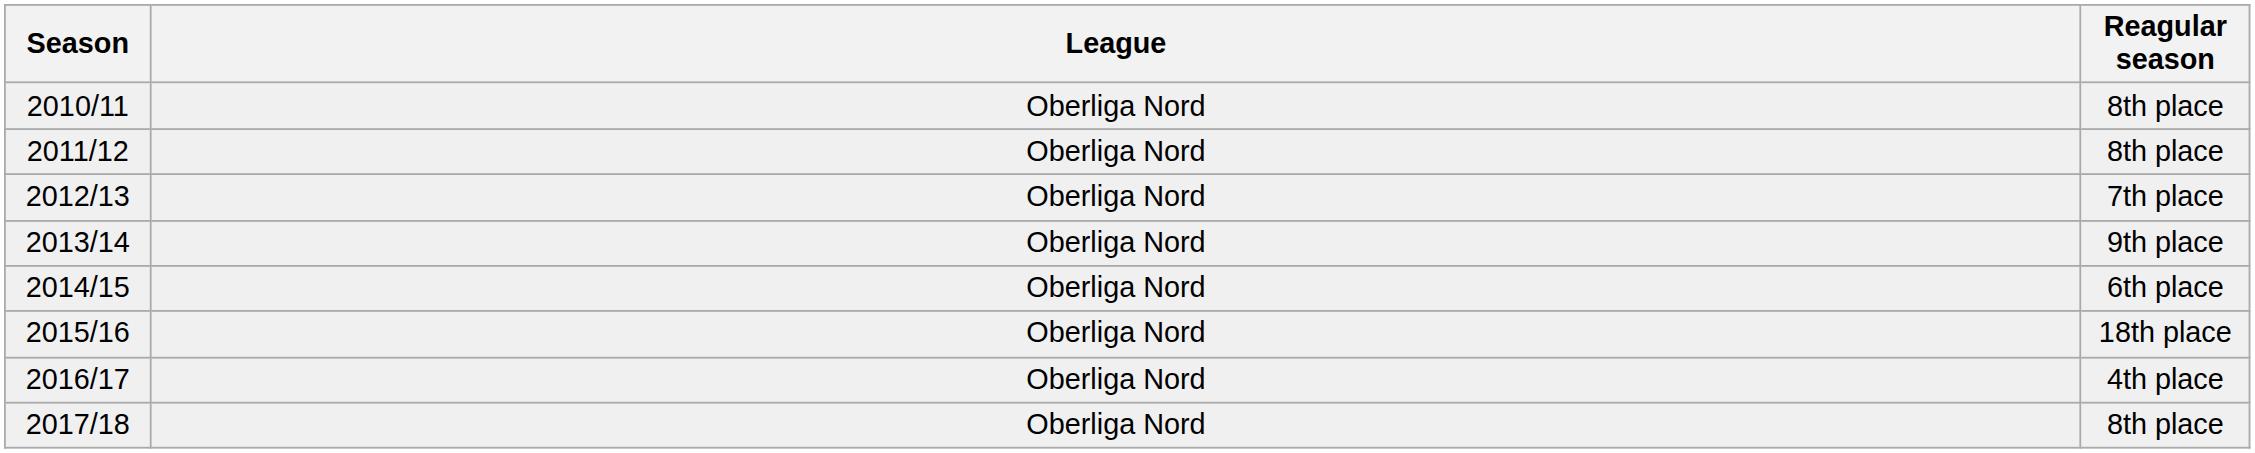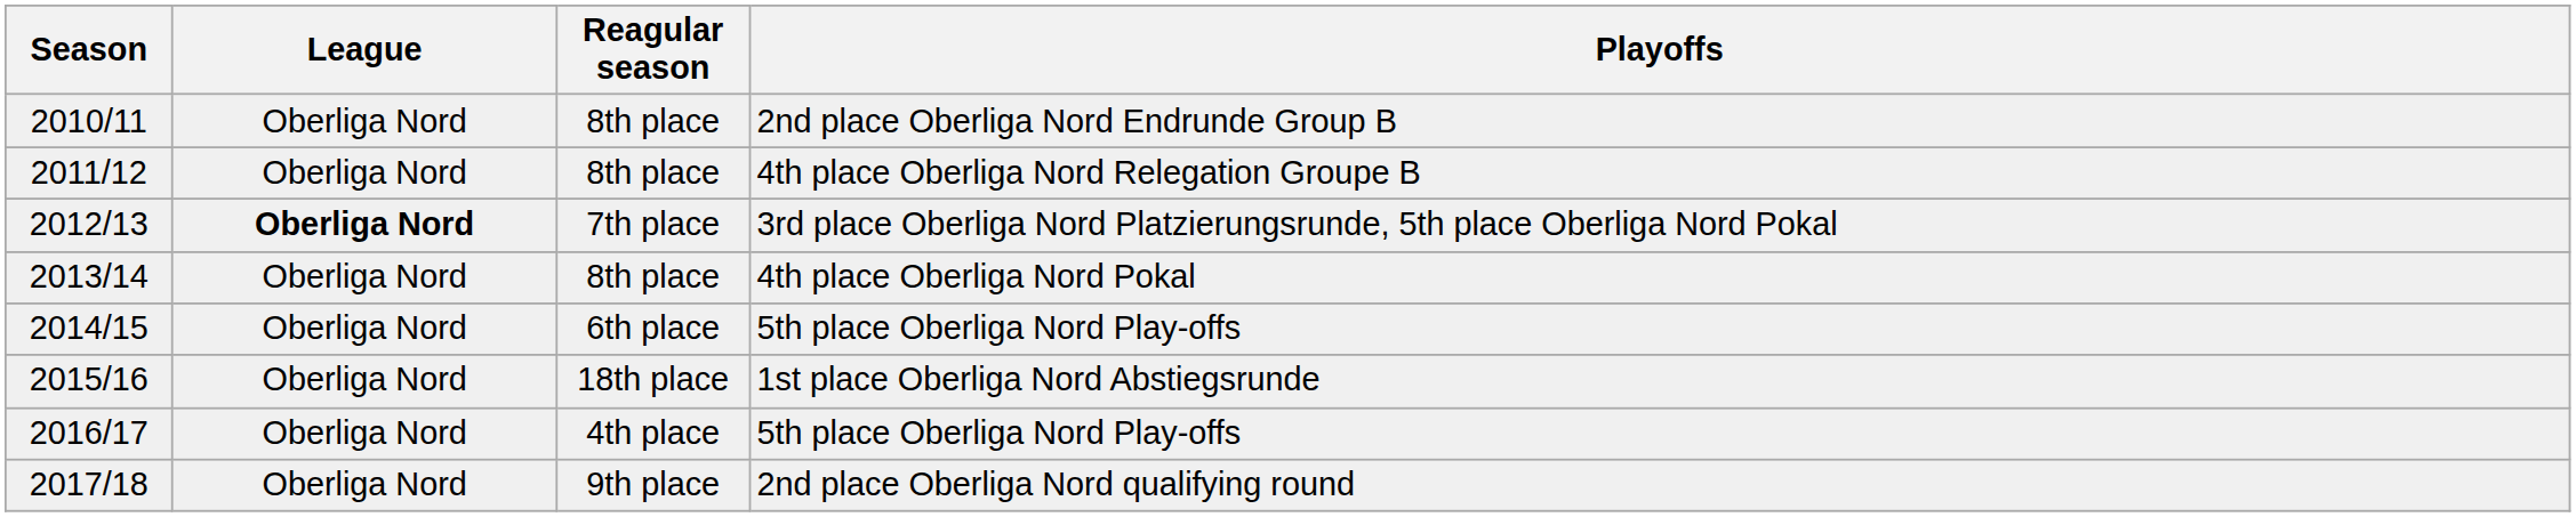 <table class="wikitable">
 <tr class="hintergrundfarbe5">
 <th width="6.5%">Season</th>
 <th width="15.0">League</th>
 <th width="7.5%">Reagular season</th>
+<th width="71.0%">Playoffs</th>
 </tr>
 <tr align="center" bgcolor="#f0f0f0">
 <td>2010/11</td>
 <td>Oberliga Nord</td>
 <td>8th place</td>
+<td align="left">2nd place Oberliga Nord Endrunde Group B</td>
 </tr>
 <tr align="center" bgcolor="#f0f0f0">
 <td>2011/12</td>
 <td>Oberliga Nord</td>
 <td>8th place</td>
+<td align="left">4th place Oberliga Nord Relegation Groupe B</td>
 </tr>
 <tr align="center" bgcolor="#f0f0f0">
 <td>2012/13</td>
-<td>Oberliga Nord</td>
+<td><strong>Oberliga Nord</strong></td>
 <td>7th place</td>
+<td align="left">3rd place Oberliga Nord Platzierungsrunde, 5th place Oberliga Nord Pokal</td>
 </tr>
 <tr align="center" bgcolor="#f0f0f0">
 <td>2013/14</td>
 <td>Oberliga Nord</td>
-<td>9th place</td>
+<td>8th place</td>
+<td align="left">4th place Oberliga Nord Pokal</td>
 </tr>
 <tr align="center" bgcolor="#f0f0f0">
 <td>2014/15</td>
 <td>Oberliga Nord</td>
 <td>6th place</td>
+<td align="left">5th place Oberliga Nord Play-offs</td>
 </tr>
 <tr align="center" bgcolor="#f0f0f0">
 <td>2015/16</td>
 <td>Oberliga Nord</td>
 <td>18th place</td>
+<td align="left">1st place Oberliga Nord Abstiegsrunde</td>
 </tr>
 <tr align="center" bgcolor="#f0f0f0">
 <td>2016/17</td>
 <td>Oberliga Nord</td>
 <td>4th place</td>
+<td align="left">5th place Oberliga Nord Play-offs</td>
 </tr>
 <tr align="center" bgcolor="#f0f0f0">
 <td>2017/18</td>
 <td>Oberliga Nord</td>
-<td>8th place</td>
+<td>9th place</td>
+<td align="left">2nd place Oberliga Nord qualifying round</td>
 </tr>
 </table>
